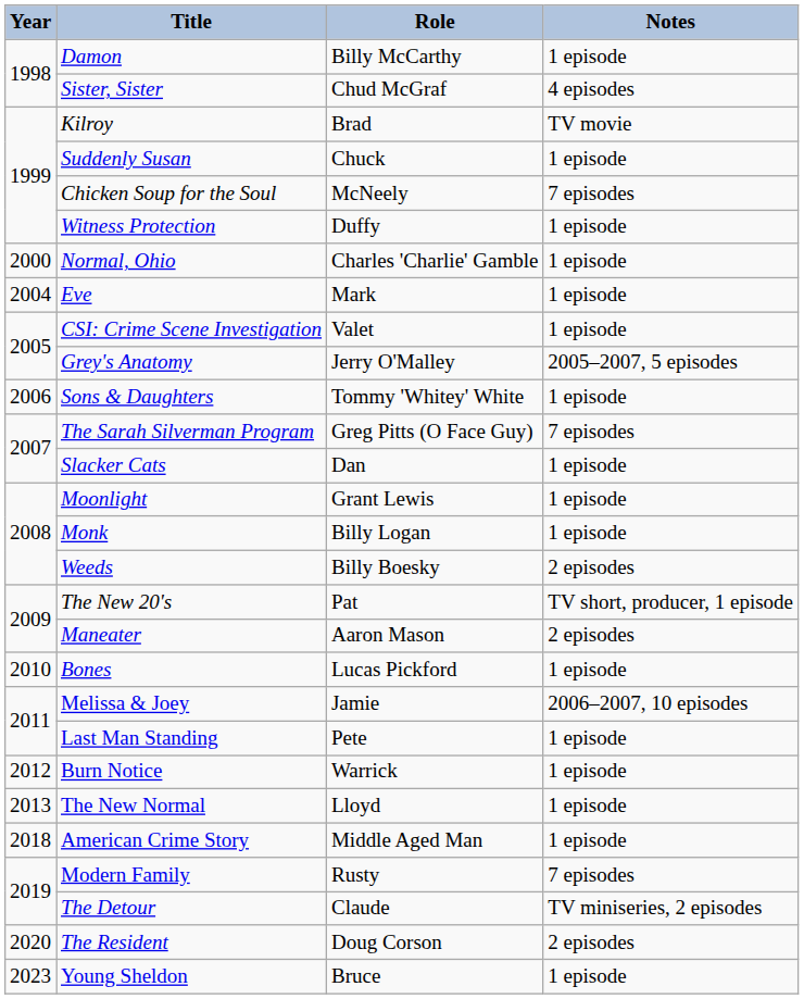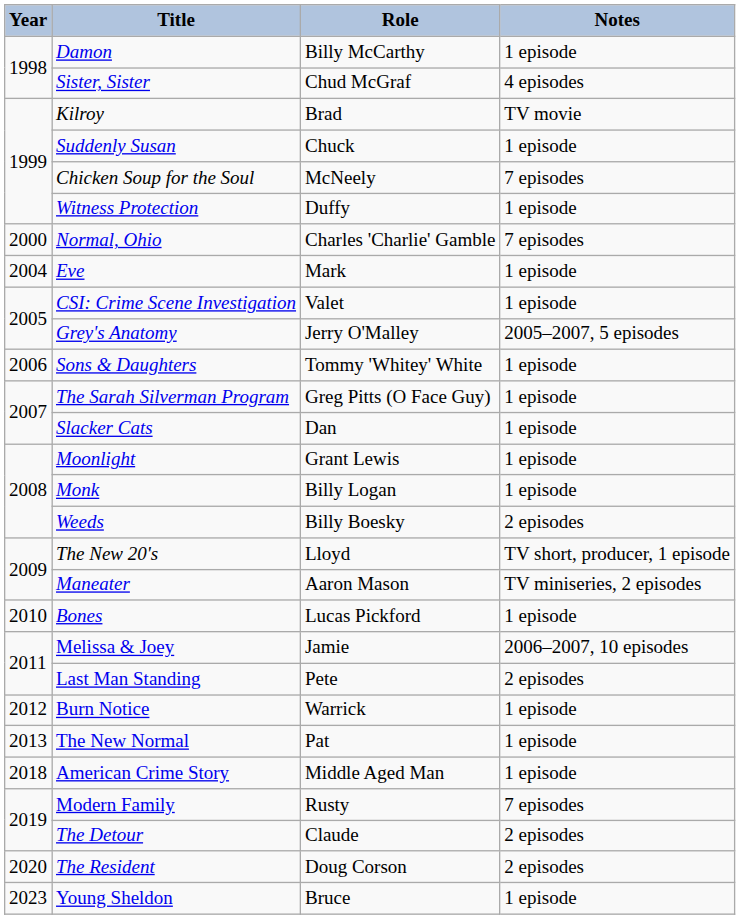 <table class="wikitable" style="font-size:90%;">
 <tr>
 <th style="background:#B0C4DE;">Year</th>
 <th style="background:#B0C4DE;">Title</th>
 <th style="background:#B0C4DE;">Role</th>
 <th style="background:#B0C4DE;">Notes</th>
 </tr>
 <tr>
 <td rowspan=2>1998</td>
 <td><em><a href='#'>Damon</a></em></td>
 <td>Billy McCarthy</td>
 <td>1 episode</td>
 </tr>
 <tr>
 <td><em><a href='#'>Sister, Sister</a></em></td>
 <td>Chud McGraf</td>
 <td>4 episodes</td>
 </tr>
 <tr>
 <td rowspan=4>1999</td>
 <td><em>Kilroy</em></td>
 <td>Brad</td>
 <td>TV movie</td>
 </tr>
 <tr>
 <td><em><a href='#'>Suddenly Susan</a></em></td>
 <td>Chuck</td>
 <td>1 episode</td>
 </tr>
 <tr>
 <td><em>Chicken Soup for the Soul</em></td>
 <td>McNeely</td>
 <td>7 episodes</td>
 </tr>
 <tr>
 <td><em><a href='#'>Witness Protection</a></em></td>
 <td>Duffy</td>
 <td>1 episode</td>
 </tr>
 <tr>
 <td>2000</td>
 <td><em><a href='#'>Normal, Ohio</a></em></td>
 <td>Charles 'Charlie' Gamble</td>
-<td>1 episode</td>
+<td>7 episodes</td>
 </tr>
 <tr>
 <td>2004</td>
 <td><em><a href='#'>Eve</a></em></td>
 <td>Mark</td>
 <td>1 episode</td>
 </tr>
 <tr>
 <td rowspan=2>2005</td>
 <td><em><a href='#'>CSI: Crime Scene Investigation</a></em></td>
 <td>Valet</td>
 <td>1 episode</td>
 </tr>
 <tr>
 <td><em><a href='#'>Grey's Anatomy</a></em></td>
 <td>Jerry O'Malley</td>
 <td>2005–2007, 5 episodes</td>
 </tr>
 <tr>
 <td>2006</td>
 <td><em><a href='#'>Sons & Daughters</a></em></td>
 <td>Tommy 'Whitey' White</td>
 <td>1 episode</td>
 </tr>
 <tr>
 <td rowspan=2>2007</td>
 <td><em><a href='#'>The Sarah Silverman Program</a></em></td>
 <td>Greg Pitts (O Face Guy)</td>
-<td>7 episodes</td>
+<td>1 episode</td>
 </tr>
 <tr>
 <td><em><a href='#'>Slacker Cats</a></em></td>
 <td>Dan</td>
 <td>1 episode</td>
 </tr>
 <tr>
 <td rowspan=3>2008</td>
 <td><em><a href='#'>Moonlight</a></em></td>
 <td>Grant Lewis</td>
 <td>1 episode</td>
 </tr>
 <tr>
 <td><em><a href='#'>Monk</a></em></td>
 <td>Billy Logan</td>
 <td>1 episode</td>
 </tr>
 <tr>
 <td><em><a href='#'>Weeds</a></em></td>
 <td>Billy Boesky</td>
 <td>2 episodes</td>
 </tr>
 <tr>
 <td rowspan=2>2009</td>
 <td><em>The New 20's</em></td>
-<td>Pat</td>
+<td>Lloyd</td>
 <td>TV short, producer, 1 episode</td>
 </tr>
 <tr>
 <td><em><a href='#'>Maneater</a></em></td>
 <td>Aaron Mason</td>
-<td>2 episodes</td>
+<td>TV miniseries, 2 episodes</td>
 </tr>
 <tr>
 <td>2010</td>
 <td><em><a href='#'>Bones</a></em></td>
 <td>Lucas Pickford</td>
 <td>1 episode</td>
 </tr>
 <tr>
 <td rowspan="2">2011</td>
 <td><a href='#'>Melissa & Joey</a></td>
 <td>Jamie</td>
 <td>2006–2007, 10 episodes</td>
 </tr>
 <tr>
 <td><a href='#'>Last Man Standing</a></td>
 <td>Pete</td>
-<td>1 episode</td>
+<td>2 episodes</td>
 </tr>
 <tr>
 <td>2012</td>
 <td><a href='#'>Burn Notice</a></td>
 <td>Warrick</td>
 <td>1 episode</td>
 </tr>
 <tr>
 <td>2013</td>
 <td><a href='#'>The New Normal</a></td>
-<td>Lloyd</td>
+<td>Pat</td>
 <td>1 episode</td>
 </tr>
 <tr>
 <td>2018</td>
 <td><a href='#'>American Crime Story</a></td>
 <td>Middle Aged Man</td>
 <td>1 episode</td>
 </tr>
 <tr>
 <td rowspan="2">2019</td>
 <td><a href='#'>Modern Family</a></td>
 <td>Rusty</td>
 <td>7 episodes</td>
 </tr>
 <tr>
 <td><em><a href='#'>The Detour</a></em></td>
 <td>Claude</td>
-<td>TV miniseries, 2 episodes</td>
+<td>2 episodes</td>
 </tr>
 <tr>
 <td>2020</td>
 <td><em><a href='#'>The Resident</a></em></td>
 <td>Doug Corson</td>
 <td>2 episodes</td>
 </tr>
 <tr>
 <td>2023</td>
 <td><a href='#'>Young Sheldon</a></td>
 <td>Bruce</td>
 <td>1 episode</td>
 </tr>
 </table>
